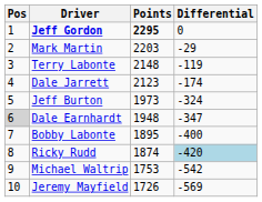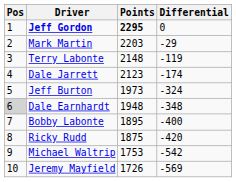 <table class="wikitable">
 <tr>
 <th>Pos</th>
 <th>Driver</th>
 <th>Points</th>
 <th>Differential</th>
 </tr>
 <tr>
 <td>1 </td>
 <td><strong><a href='#'>Jeff Gordon</a></strong></td>
 <td><strong>2295</strong></td>
 <td>0</td>
 </tr>
 <tr>
 <td>2 </td>
 <td><a href='#'>Mark Martin</a></td>
 <td>2203</td>
 <td>-29</td>
 </tr>
 <tr>
 <td>3 </td>
 <td><a href='#'>Terry Labonte</a></td>
 <td>2148</td>
 <td>-119</td>
 </tr>
 <tr>
 <td>4 </td>
 <td><a href='#'>Dale Jarrett</a></td>
 <td>2123</td>
 <td>-174</td>
 </tr>
 <tr>
 <td>5 </td>
 <td><a href='#'>Jeff Burton</a></td>
 <td>1973</td>
 <td>-324</td>
 </tr>
 <tr>
 <td style="background: lightgrey;">6 </td>
 <td><a href='#'>Dale Earnhardt</a></td>
 <td>1948</td>
-<td>-347</td>
+<td>-348</td>
 </tr>
 <tr>
 <td>7 </td>
 <td><a href='#'>Bobby Labonte</a></td>
 <td>1895</td>
 <td>-400</td>
 </tr>
 <tr>
 <td>8 </td>
 <td><a href='#'>Ricky Rudd</a></td>
-<td>1874</td>
-<td style="background: lightblue;">-420</td>
+<td>1875</td>
+<td>-420</td>
 </tr>
 <tr>
 <td>9 </td>
 <td><a href='#'>Michael Waltrip</a></td>
 <td>1753</td>
 <td>-542</td>
 </tr>
 <tr>
 <td>10 </td>
 <td><a href='#'>Jeremy Mayfield</a></td>
 <td>1726</td>
 <td>-569</td>
 </tr>
 </table>
